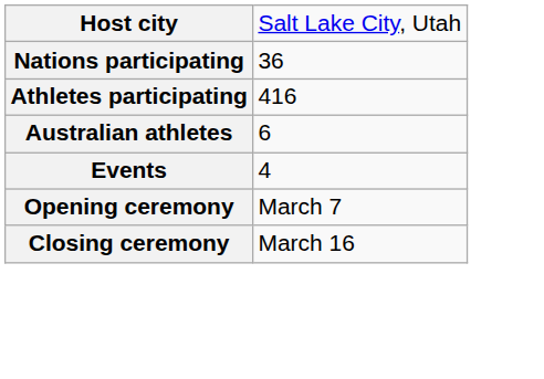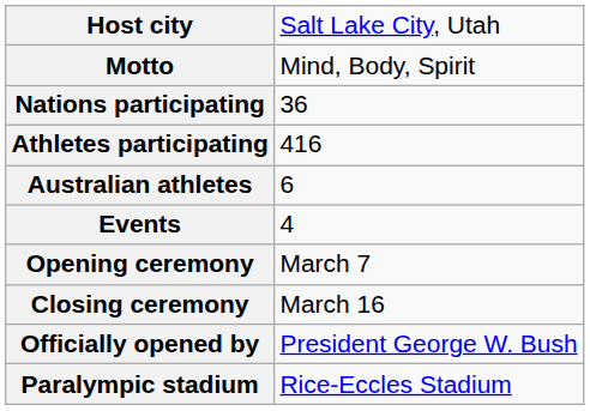 <table class="wikitable sortable">
 <tr>
 <th scope="row">Host city</th>
 <td><a href='#'>Salt Lake City</a>, Utah</td>
+</tr>
+<tr>
+<th scope="row">Motto</th>
+<td>Mind, Body, Spirit</td>
 </tr>
 <tr>
 <th scope="row">Nations participating</th>
 <td>36</td>
 </tr>
 <tr>
 <th scope="row">Athletes participating</th>
 <td>416</td>
 </tr>
 <tr>
 <th scope="row">Australian athletes</th>
 <td>6</td>
 </tr>
 <tr>
 <th scope="row">Events</th>
 <td>4</td>
 </tr>
 <tr>
 <th scope="row">Opening ceremony</th>
 <td>March 7</td>
 </tr>
 <tr>
 <th scope="row">Closing ceremony</th>
 <td>March 16</td>
 </tr>
+<tr>
+<th scope="row">Officially opened by</th>
+<td><a href='#'>President George W. Bush</a></td>
+</tr>
+<tr>
+<th scope="row">Paralympic stadium</th>
+<td><a href='#'>Rice-Eccles Stadium</a></td>
+</tr>
 </table>
